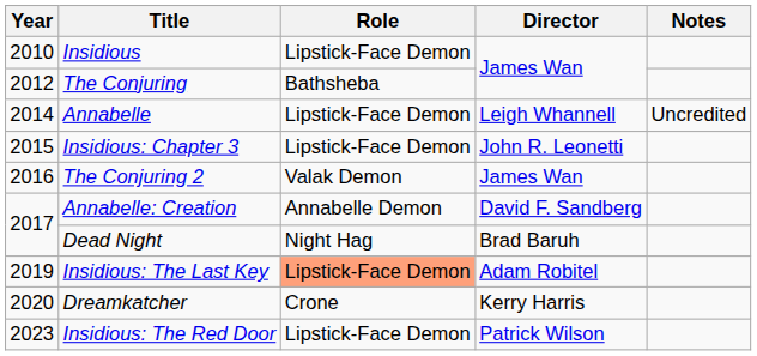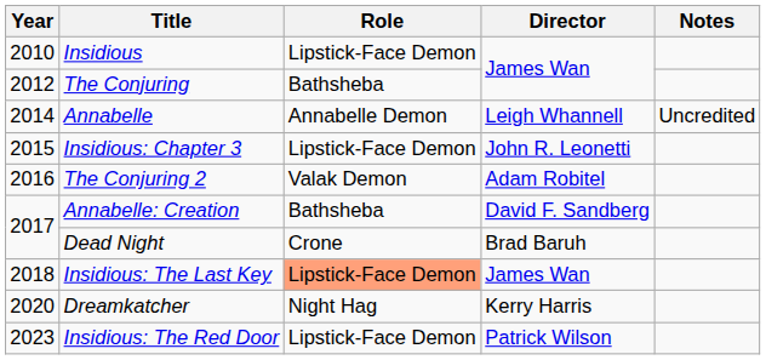 <table class="wikitable plainrowheaders">
 <tr>
 <th>Year</th>
 <th>Title</th>
 <th>Role</th>
 <th>Director</th>
 <th>Notes</th>
 </tr>
 <tr>
 <td>2010</td>
 <td><em><a href='#'>Insidious</a></em></td>
 <td>Lipstick-Face Demon</td>
 <td rowspan=2><a href='#'>James Wan</a></td>
 <td></td>
 </tr>
 <tr>
 <td>2012</td>
 <td><em><a href='#'>The Conjuring</a></em></td>
 <td>Bathsheba</td>
 <td></td>
 </tr>
 <tr>
 <td>2014</td>
 <td><em><a href='#'>Annabelle</a></em></td>
-<td>Lipstick-Face Demon</td>
+<td>Annabelle Demon</td>
 <td><a href='#'>Leigh Whannell</a></td>
 <td>Uncredited</td>
 </tr>
 <tr>
 <td>2015</td>
 <td><em><a href='#'>Insidious: Chapter 3</a></em></td>
 <td>Lipstick-Face Demon</td>
 <td><a href='#'>John R. Leonetti</a></td>
 <td></td>
 </tr>
 <tr>
 <td>2016</td>
 <td><em><a href='#'>The Conjuring 2</a></em></td>
 <td>Valak Demon</td>
-<td><a href='#'>James Wan</a></td>
+<td><a href='#'>Adam Robitel</a></td>
 <td></td>
 </tr>
 <tr>
 <td rowspan=2>2017</td>
 <td><em><a href='#'>Annabelle: Creation</a></em></td>
-<td>Annabelle Demon</td>
+<td>Bathsheba</td>
 <td><a href='#'>David F. Sandberg</a></td>
 <td></td>
 </tr>
 <tr>
 <td><em>Dead Night</em></td>
-<td>Night Hag</td>
+<td>Crone</td>
 <td>Brad Baruh</td>
 <td></td>
 </tr>
 <tr>
-<td>2019</td>
+<td>2018</td>
 <td><em><a href='#'>Insidious: The Last Key</a></em></td>
 <td style="background: lightsalmon;">Lipstick-Face Demon</td>
-<td><a href='#'>Adam Robitel</a></td>
+<td><a href='#'>James Wan</a></td>
 <td></td>
 </tr>
 <tr>
 <td>2020</td>
 <td><em>Dreamkatcher</em></td>
-<td>Crone</td>
+<td>Night Hag</td>
 <td>Kerry Harris</td>
 <td></td>
 </tr>
 <tr>
 <td>2023</td>
 <td><em><a href='#'>Insidious: The Red Door</a></em></td>
 <td>Lipstick-Face Demon</td>
 <td><a href='#'>Patrick Wilson</a></td>
 <td></td>
 </tr>
 </table>
